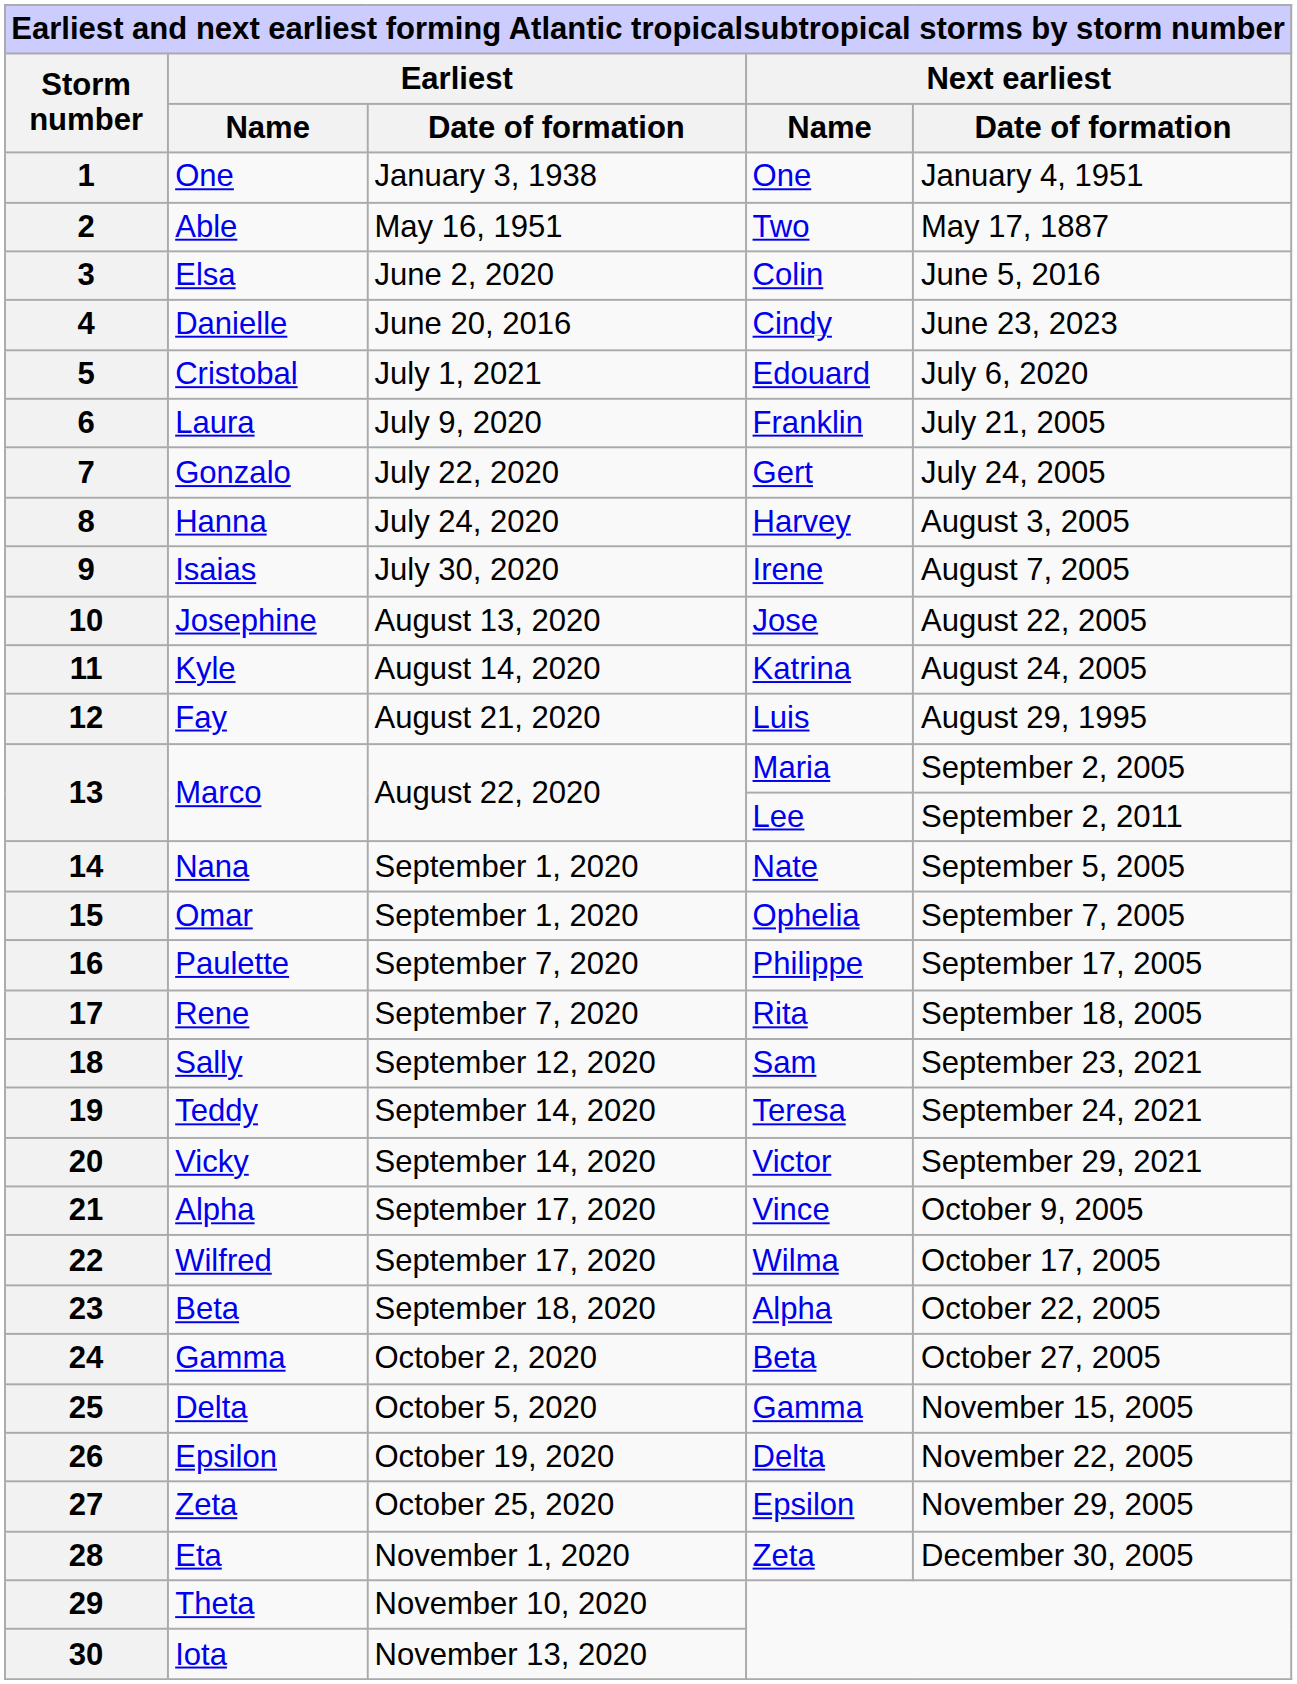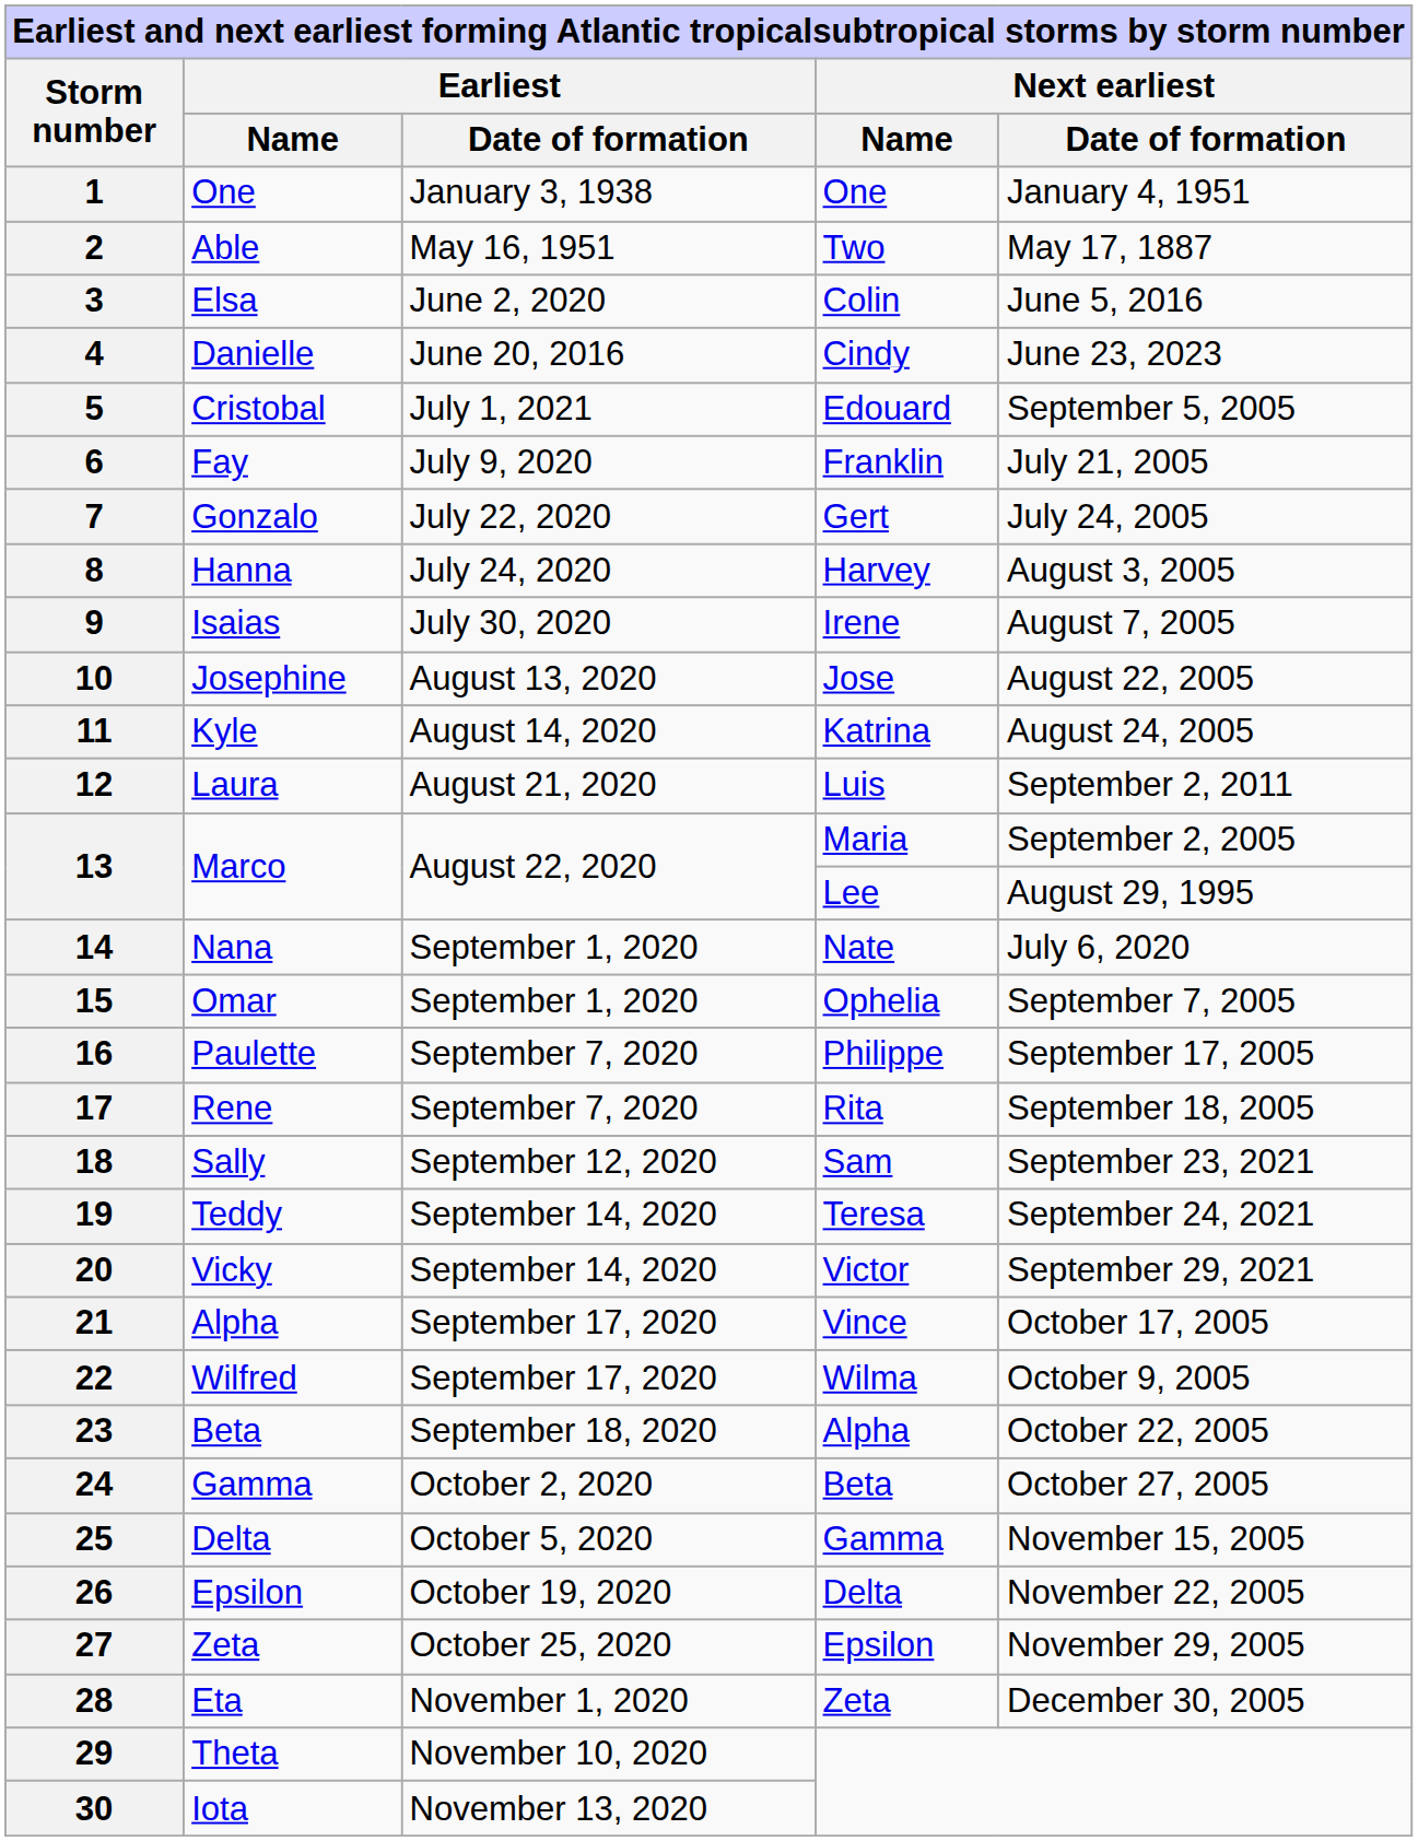 <table class="wikitable" style="margin: 0.5em auto;">
 <tr>
 <th colspan="5" style="background:#ccf;">Earliest and next earliest forming Atlantic tropicalsubtropical storms by storm number</th>
 </tr>
 <tr>
 <th rowspan="2">Storm<br>number</th>
 <th colspan="2">Earliest</th>
 <th colspan="2">Next earliest</th>
 </tr>
 <tr>
 <th>Name</th>
 <th>Date of formation</th>
 <th>Name</th>
 <th>Date of formation</th>
 </tr>
 <tr>
 <th style="text-align:center;">1</th>
 <td><a href='#'>One</a></td>
 <td>January 3, 1938</td>
 <td><a href='#'>One</a></td>
 <td>January 4, 1951</td>
 </tr>
 <tr>
 <th style="text-align:center;">2</th>
 <td><a href='#'>Able</a></td>
 <td>May 16, 1951</td>
 <td><a href='#'>Two</a></td>
 <td>May 17, 1887</td>
 </tr>
 <tr>
 <th style="text-align:center;">3</th>
 <td><a href='#'>Elsa</a></td>
 <td>June 2, 2020</td>
 <td><a href='#'>Colin</a></td>
 <td>June 5, 2016</td>
 </tr>
 <tr>
 <th style="text-align:center;">4</th>
 <td><a href='#'>Danielle</a></td>
 <td>June 20, 2016</td>
 <td><a href='#'>Cindy</a></td>
 <td>June 23, 2023</td>
 </tr>
 <tr>
 <th style="text-align:center;">5</th>
 <td><a href='#'>Cristobal</a></td>
 <td>July 1, 2021</td>
 <td><a href='#'>Edouard</a></td>
-<td>July 6, 2020</td>
+<td>September 5, 2005</td>
 </tr>
 <tr>
 <th style="text-align:center;">6</th>
-<td><a href='#'>Laura</a></td>
+<td><a href='#'>Fay</a></td>
 <td>July 9, 2020</td>
 <td><a href='#'>Franklin</a></td>
 <td>July 21, 2005</td>
 </tr>
 <tr>
 <th style="text-align:center;">7</th>
 <td><a href='#'>Gonzalo</a></td>
 <td>July 22, 2020</td>
 <td><a href='#'>Gert</a></td>
 <td>July 24, 2005</td>
 </tr>
 <tr>
 <th style="text-align:center;">8</th>
 <td><a href='#'>Hanna</a></td>
 <td>July 24, 2020</td>
 <td><a href='#'>Harvey</a></td>
 <td>August 3, 2005</td>
 </tr>
 <tr>
 <th style="text-align:center;">9</th>
 <td><a href='#'>Isaias</a></td>
 <td>July 30, 2020</td>
 <td><a href='#'>Irene</a></td>
 <td>August 7, 2005</td>
 </tr>
 <tr>
 <th style="text-align:center;">10</th>
 <td><a href='#'>Josephine</a></td>
 <td>August 13, 2020</td>
 <td><a href='#'>Jose</a></td>
 <td>August 22, 2005</td>
 </tr>
 <tr>
 <th style="text-align:center;">11</th>
 <td><a href='#'>Kyle</a></td>
 <td>August 14, 2020</td>
 <td><a href='#'>Katrina</a></td>
 <td>August 24, 2005</td>
 </tr>
 <tr>
 <th style="text-align:center;">12</th>
-<td><a href='#'>Fay</a></td>
+<td><a href='#'>Laura</a></td>
 <td>August 21, 2020</td>
 <td><a href='#'>Luis</a></td>
-<td>August 29, 1995</td>
+<td>September 2, 2011</td>
 </tr>
 <tr>
 <th style="text-align:center;" rowspan="2">13</th>
 <td rowspan="2"><a href='#'>Marco</a></td>
 <td rowspan="2">August 22, 2020</td>
 <td><a href='#'>Maria</a></td>
 <td>September 2, 2005</td>
 </tr>
 <tr>
 <td><a href='#'>Lee</a></td>
-<td>September 2, 2011</td>
+<td>August 29, 1995</td>
 </tr>
 <tr>
 <th style="text-align:center;">14</th>
 <td><a href='#'>Nana</a></td>
 <td>September 1, 2020</td>
 <td><a href='#'>Nate</a></td>
-<td>September 5, 2005</td>
+<td>July 6, 2020</td>
 </tr>
 <tr>
 <th style="text-align:center;">15</th>
 <td><a href='#'>Omar</a></td>
 <td>September 1, 2020</td>
 <td><a href='#'>Ophelia</a></td>
 <td>September 7, 2005</td>
 </tr>
 <tr>
 <th style="text-align:center;">16</th>
 <td><a href='#'>Paulette</a></td>
 <td>September 7, 2020</td>
 <td><a href='#'>Philippe</a></td>
 <td>September 17, 2005</td>
 </tr>
 <tr>
 <th style="text-align:center;">17</th>
 <td><a href='#'>Rene</a></td>
 <td>September 7, 2020</td>
 <td><a href='#'>Rita</a></td>
 <td>September 18, 2005</td>
 </tr>
 <tr>
 <th style="text-align:center;">18</th>
 <td><a href='#'>Sally</a></td>
 <td>September 12, 2020</td>
 <td><a href='#'>Sam</a></td>
 <td>September 23, 2021</td>
 </tr>
 <tr>
 <th style="text-align:center;">19</th>
 <td><a href='#'>Teddy</a></td>
 <td>September 14, 2020</td>
 <td><a href='#'>Teresa</a></td>
 <td>September 24, 2021</td>
 </tr>
 <tr>
 <th style="text-align:center;">20</th>
 <td><a href='#'>Vicky</a></td>
 <td>September 14, 2020</td>
 <td><a href='#'>Victor</a></td>
 <td>September 29, 2021</td>
 </tr>
 <tr>
 <th style="text-align:center;">21</th>
 <td><a href='#'>Alpha</a></td>
 <td>September 17, 2020</td>
 <td><a href='#'>Vince</a></td>
-<td>October 9, 2005</td>
+<td>October 17, 2005</td>
 </tr>
 <tr>
 <th style="text-align:center;">22</th>
 <td><a href='#'>Wilfred</a></td>
 <td>September 17, 2020</td>
 <td><a href='#'>Wilma</a></td>
-<td>October 17, 2005</td>
+<td>October 9, 2005</td>
 </tr>
 <tr>
 <th style="text-align:center;">23</th>
 <td><a href='#'>Beta</a></td>
 <td>September 18, 2020</td>
 <td><a href='#'>Alpha</a></td>
 <td>October 22, 2005</td>
 </tr>
 <tr>
 <th style="text-align:center;">24</th>
 <td><a href='#'>Gamma</a></td>
 <td>October 2, 2020</td>
 <td><a href='#'>Beta</a></td>
 <td>October 27, 2005</td>
 </tr>
 <tr>
 <th style="text-align:center;">25</th>
 <td><a href='#'>Delta</a></td>
 <td>October 5, 2020</td>
 <td><a href='#'>Gamma</a></td>
 <td>November 15, 2005</td>
 </tr>
 <tr>
 <th style="text-align:center;">26</th>
 <td><a href='#'>Epsilon</a></td>
 <td>October 19, 2020</td>
 <td><a href='#'>Delta</a></td>
 <td>November 22, 2005</td>
 </tr>
 <tr>
 <th style="text-align:center;">27</th>
 <td><a href='#'>Zeta</a></td>
 <td>October 25, 2020</td>
 <td><a href='#'>Epsilon</a></td>
 <td>November 29, 2005</td>
 </tr>
 <tr>
 <th style="text-align:center;">28</th>
 <td><a href='#'>Eta</a></td>
 <td>November 1, 2020</td>
 <td><a href='#'>Zeta</a></td>
 <td>December 30, 2005</td>
 </tr>
 <tr>
 <th style="text-align:center;">29</th>
 <td><a href='#'>Theta</a></td>
 <td>November 10, 2020</td>
 <td colspan="2" rowspan="2" style="text-align:center;"><em></em></td>
 </tr>
 <tr>
 <th style="text-align:center;">30</th>
 <td><a href='#'>Iota</a></td>
 <td>November 13, 2020</td>
 </tr>
 </table>
